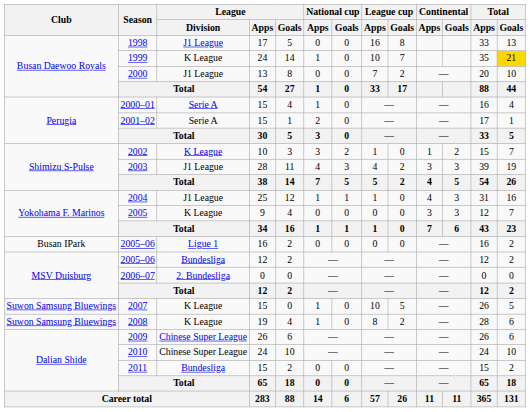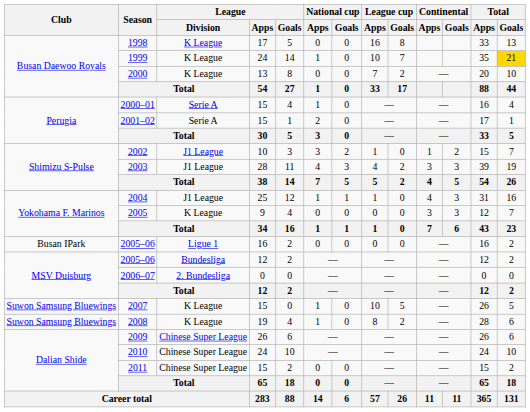 <table class="wikitable" style="text-align:center">
 <tr>
 <th rowspan=2>Club</th>
 <th rowspan=2>Season</th>
 <th colspan=3>League</th>
 <th colspan=2>National cup</th>
 <th colspan=2>League cup</th>
 <th colspan=2>Continental</th>
 <th colspan=2>Total</th>
 </tr>
 <tr>
 <th>Division</th>
 <th>Apps</th>
 <th>Goals</th>
 <th>Apps</th>
 <th>Goals</th>
 <th>Apps</th>
 <th>Goals</th>
 <th>Apps</th>
 <th>Goals</th>
 <th>Apps</th>
 <th>Goals</th>
 </tr>
 <tr>
 <td rowspan="4"><a href='#'>Busan Daewoo Royals</a></td>
 <td><a href='#'>1998</a></td>
-<td><a href='#'>J1 League</a></td>
+<td><a href='#'>K League</a></td>
 <td>17</td>
 <td>5</td>
 <td>0</td>
 <td>0</td>
 <td>16</td>
 <td>8</td>
 <td></td>
 <td></td>
 <td>33</td>
 <td>13</td>
 </tr>
 <tr>
 <td><a href='#'>1999</a></td>
 <td>K League</td>
 <td>24</td>
 <td>14</td>
 <td>1</td>
 <td>0</td>
 <td>10</td>
 <td>7</td>
 <td></td>
 <td></td>
 <td>35</td>
 <td style="background: gold;">21</td>
 </tr>
 <tr>
 <td><a href='#'>2000</a></td>
-<td>J1 League</td>
+<td>K League</td>
 <td>13</td>
 <td>8</td>
 <td>0</td>
 <td>0</td>
 <td>7</td>
 <td>2</td>
 <td colspan="2">—</td>
 <td>20</td>
 <td>10</td>
 </tr>
 <tr>
 <th colspan=2>Total</th>
 <th>54</th>
 <th>27</th>
 <th>1</th>
 <th>0</th>
 <th>33</th>
 <th>17</th>
 <th></th>
 <th></th>
 <th>88</th>
 <th>44</th>
 </tr>
 <tr>
 <td rowspan="3"><a href='#'>Perugia</a></td>
 <td><a href='#'>2000–01</a></td>
 <td><a href='#'>Serie A</a></td>
 <td>15</td>
 <td>4</td>
 <td>1</td>
 <td>0</td>
 <td colspan="2">—</td>
 <td colspan=2>—</td>
 <td>16</td>
 <td>4</td>
 </tr>
 <tr>
 <td><a href='#'>2001–02</a></td>
 <td>Serie A</td>
 <td>15</td>
 <td>1</td>
 <td>2</td>
 <td>0</td>
 <td colspan="2">—</td>
 <td colspan=2>—</td>
 <td>17</td>
 <td>1</td>
 </tr>
 <tr>
 <th colspan=2>Total</th>
 <th>30</th>
 <th>5</th>
 <th>3</th>
 <th>0</th>
 <th colspan=2>—</th>
 <th colspan=2>—</th>
 <th>33</th>
 <th>5</th>
 </tr>
 <tr>
 <td rowspan="3"><a href='#'>Shimizu S-Pulse</a></td>
 <td><a href='#'>2002</a></td>
-<td><a href='#'>K League</a></td>
+<td><a href='#'>J1 League</a></td>
 <td>10</td>
 <td>3</td>
 <td>3</td>
 <td>2</td>
 <td>1</td>
 <td>0</td>
 <td>1</td>
 <td>2</td>
 <td>15</td>
 <td>7</td>
 </tr>
 <tr>
 <td><a href='#'>2003</a></td>
 <td>J1 League</td>
 <td>28</td>
 <td>11</td>
 <td>4</td>
 <td>3</td>
 <td>4</td>
 <td>2</td>
 <td>3</td>
 <td>3</td>
 <td>39</td>
 <td>19</td>
 </tr>
 <tr>
 <th colspan=2>Total</th>
 <th>38</th>
 <th>14</th>
 <th>7</th>
 <th>5</th>
 <th>5</th>
 <th>2</th>
 <th>4</th>
 <th>5</th>
 <th>54</th>
 <th>26</th>
 </tr>
 <tr>
 <td rowspan="3"><a href='#'>Yokohama F. Marinos</a></td>
 <td><a href='#'>2004</a></td>
 <td>J1 League</td>
 <td>25</td>
 <td>12</td>
 <td>1</td>
 <td>1</td>
 <td>1</td>
 <td>0</td>
 <td>4</td>
 <td>3</td>
 <td>31</td>
 <td>16</td>
 </tr>
 <tr>
 <td><a href='#'>2005</a></td>
 <td>K League</td>
 <td>9</td>
 <td>4</td>
 <td>0</td>
 <td>0</td>
 <td>0</td>
 <td>0</td>
 <td>3</td>
 <td>3</td>
 <td>12</td>
 <td>7</td>
 </tr>
 <tr>
 <th colspan=2>Total</th>
 <th>34</th>
 <th>16</th>
 <th>1</th>
 <th>1</th>
 <th>1</th>
 <th>0</th>
 <th>7</th>
 <th>6</th>
 <th>43</th>
 <th>23</th>
 </tr>
 <tr>
 <td>Busan IPark</td>
 <td><a href='#'>2005–06</a></td>
 <td><a href='#'>Ligue 1</a></td>
 <td>16</td>
 <td>2</td>
 <td>0</td>
 <td>0</td>
 <td>0</td>
 <td>0</td>
 <td colspan=2>—</td>
 <td>16</td>
 <td>2</td>
 </tr>
 <tr>
 <td rowspan="3"><a href='#'>MSV Duisburg</a></td>
 <td><a href='#'>2005–06</a></td>
 <td><a href='#'>Bundesliga</a></td>
 <td>12</td>
 <td>2</td>
 <td colspan="2">—</td>
 <td colspan="2">—</td>
 <td colspan="2">—</td>
 <td>12</td>
 <td>2</td>
 </tr>
 <tr>
 <td><a href='#'>2006–07</a></td>
 <td><a href='#'>2. Bundesliga</a></td>
 <td>0</td>
 <td>0</td>
 <td colspan="2">—</td>
 <td colspan="2">—</td>
 <td colspan="2">—</td>
 <td>0</td>
 <td>0</td>
 </tr>
 <tr>
 <th colspan=2>Total</th>
 <th>12</th>
 <th>2</th>
 <th colspan="2">—</th>
 <th colspan="2">—</th>
 <th colspan="2">—</th>
 <th>12</th>
 <th>2</th>
 </tr>
 <tr>
 <td><a href='#'>Suwon Samsung Bluewings</a></td>
 <td><a href='#'>2007</a></td>
 <td>K League</td>
 <td>15</td>
 <td>0</td>
 <td>1</td>
 <td>0</td>
 <td>10</td>
 <td>5</td>
 <td colspan="2">—</td>
 <td>26</td>
 <td>5</td>
 </tr>
 <tr>
 <td><a href='#'>Suwon Samsung Bluewings</a></td>
 <td><a href='#'>2008</a></td>
 <td>K League</td>
 <td>19</td>
 <td>4</td>
 <td>1</td>
 <td>0</td>
 <td>8</td>
 <td>2</td>
 <td colspan="2">—</td>
 <td>28</td>
 <td>6</td>
 </tr>
 <tr>
 <td rowspan="4"><a href='#'>Dalian Shide</a></td>
 <td><a href='#'>2009</a></td>
 <td><a href='#'>Chinese Super League</a></td>
 <td>26</td>
 <td>6</td>
 <td colspan="2">—</td>
 <td colspan="2">—</td>
 <td colspan="2">—</td>
 <td>26</td>
 <td>6</td>
 </tr>
 <tr>
 <td><a href='#'>2010</a></td>
 <td>Chinese Super League</td>
 <td>24</td>
 <td>10</td>
 <td colspan="2">—</td>
 <td colspan="2">—</td>
 <td colspan="2">—</td>
 <td>24</td>
 <td>10</td>
 </tr>
 <tr>
 <td><a href='#'>2011</a></td>
-<td><a href='#'>Bundesliga</a></td>
+<td>Chinese Super League</td>
 <td>15</td>
 <td>2</td>
 <td>0</td>
 <td>0</td>
 <td colspan="2">—</td>
 <td colspan="2">—</td>
 <td>15</td>
 <td>2</td>
 </tr>
 <tr>
 <th colspan=2>Total</th>
 <th>65</th>
 <th>18</th>
 <th>0</th>
 <th>0</th>
 <th colspan="2">—</th>
 <th colspan="2">—</th>
 <th>65</th>
 <th>18</th>
 </tr>
 <tr>
 <th colspan=3>Career total</th>
 <th>283</th>
 <th>88</th>
 <th>14</th>
 <th>6</th>
 <th>57</th>
 <th>26</th>
 <th>11</th>
 <th>11</th>
 <th>365</th>
 <th>131</th>
 </tr>
 </table>
